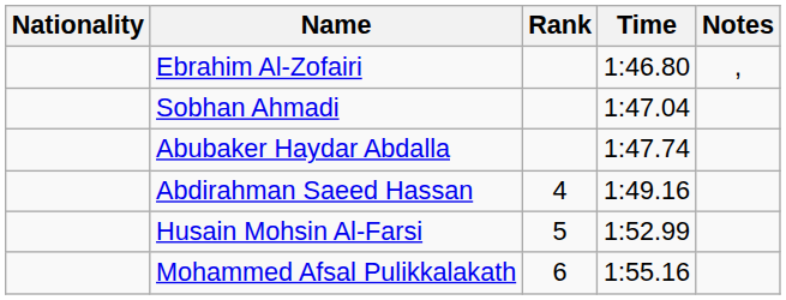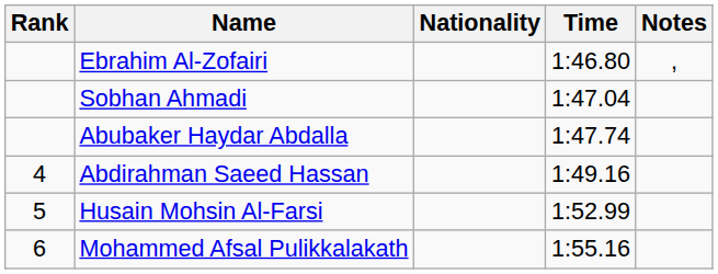 <table class="wikitable sortable" style="text-align:center">
 <tr>
+<th>Rank</th>
+<th>Name</th>
 <th>Nationality</th>
-<th>Name</th>
-<th>Rank</th>
 <th>Time</th>
 <th>Notes</th>
 </tr>
 <tr>
+<td></td>
+<td align=left><a href='#'>Ebrahim Al-Zofairi</a></td>
 <td align=left></td>
-<td align=left><a href='#'>Ebrahim Al-Zofairi</a></td>
-<td></td>
 <td>1:46.80</td>
 <td>, </td>
 </tr>
 <tr>
+<td></td>
+<td align=left><a href='#'>Sobhan Ahmadi</a></td>
 <td align=left></td>
-<td align=left><a href='#'>Sobhan Ahmadi</a></td>
-<td></td>
 <td>1:47.04</td>
 <td></td>
 </tr>
 <tr>
+<td></td>
+<td align=left><a href='#'>Abubaker Haydar Abdalla</a></td>
 <td align=left></td>
-<td align=left><a href='#'>Abubaker Haydar Abdalla</a></td>
-<td></td>
 <td>1:47.74</td>
 <td></td>
 </tr>
 <tr>
+<td>4</td>
+<td align=left><a href='#'>Abdirahman Saeed Hassan</a></td>
 <td align=left></td>
-<td align=left><a href='#'>Abdirahman Saeed Hassan</a></td>
-<td>4</td>
 <td>1:49.16</td>
 <td></td>
 </tr>
 <tr>
+<td>5</td>
+<td align=left><a href='#'>Husain Mohsin Al-Farsi</a></td>
 <td align=left></td>
-<td align=left><a href='#'>Husain Mohsin Al-Farsi</a></td>
-<td>5</td>
 <td>1:52.99</td>
 <td></td>
 </tr>
 <tr>
+<td>6</td>
+<td align=left><a href='#'>Mohammed Afsal Pulikkalakath</a></td>
 <td align=left></td>
-<td align=left><a href='#'>Mohammed Afsal Pulikkalakath</a></td>
-<td>6</td>
 <td>1:55.16</td>
 <td></td>
 </tr>
 </table>
